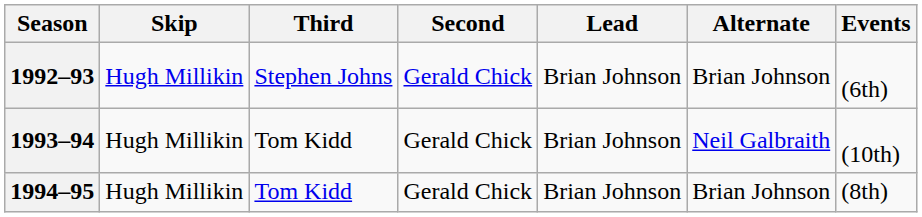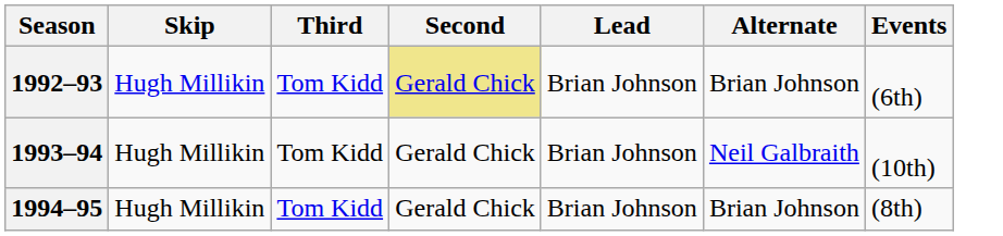 <table class="wikitable">
 <tr>
 <th scope="col">Season</th>
 <th scope="col">Skip</th>
 <th scope="col">Third</th>
 <th scope="col">Second</th>
 <th scope="col">Lead</th>
 <th scope="col">Alternate</th>
 <th scope="col">Events</th>
 </tr>
 <tr>
 <th scope="row">1992–93</th>
 <td><a href='#'>Hugh Millikin</a></td>
-<td><a href='#'>Stephen Johns</a></td>
-<td><a href='#'>Gerald Chick</a></td>
+<td><a href='#'>Tom Kidd</a></td>
+<td style="background: khaki;"><a href='#'>Gerald Chick</a></td>
 <td>Brian Johnson</td>
 <td>Brian Johnson</td>
 <td> <br> (6th)</td>
 </tr>
 <tr>
 <th scope="row">1993–94</th>
 <td>Hugh Millikin</td>
 <td>Tom Kidd</td>
 <td>Gerald Chick</td>
 <td>Brian Johnson</td>
 <td><a href='#'>Neil Galbraith</a></td>
 <td> <br> (10th)</td>
 </tr>
 <tr>
 <th scope="row">1994–95</th>
 <td>Hugh Millikin</td>
 <td><a href='#'>Tom Kidd</a></td>
 <td>Gerald Chick</td>
 <td>Brian Johnson</td>
 <td>Brian Johnson</td>
 <td> (8th)</td>
 </tr>
 </table>
